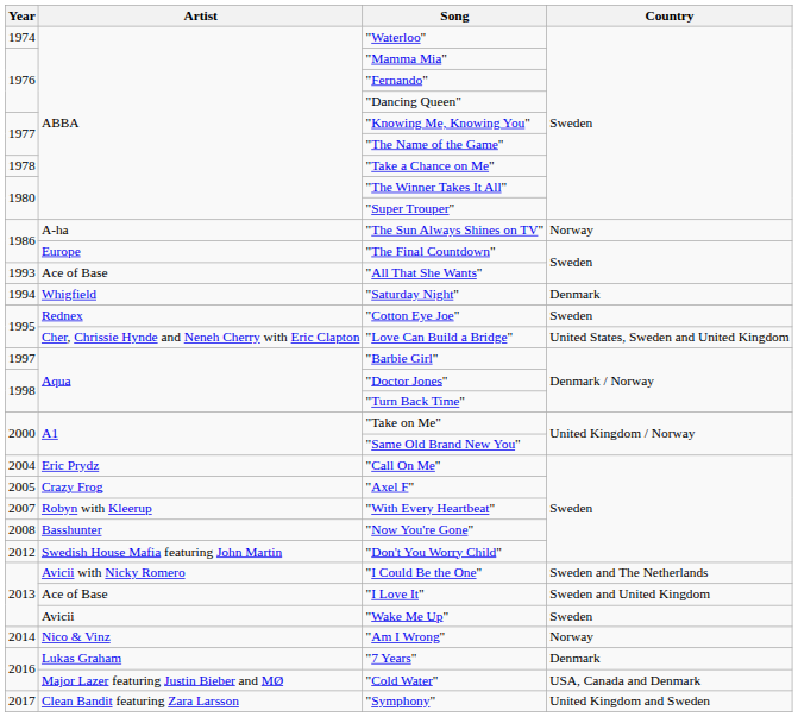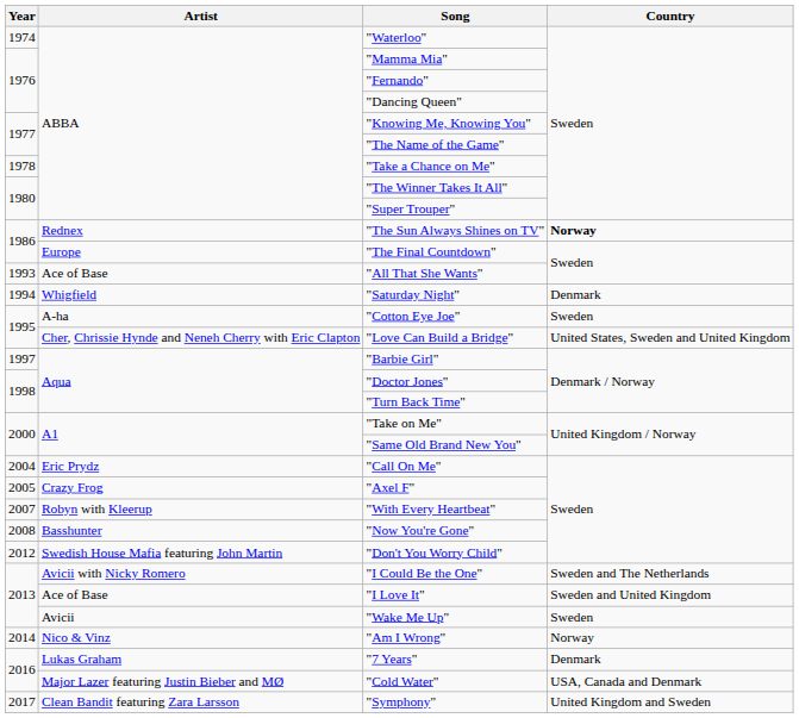 <table class="wikitable">
 <tr>
 <th>Year</th>
 <th>Artist</th>
 <th>Song</th>
 <th>Country</th>
 </tr>
 <tr>
 <td>1974</td>
 <td rowspan="9">ABBA</td>
 <td>"<a href='#'>Waterloo</a>"</td>
 <td rowspan="9">Sweden</td>
 </tr>
 <tr>
 <td rowspan="3">1976</td>
 <td>"<a href='#'>Mamma Mia</a>"</td>
 </tr>
 <tr>
 <td>"<a href='#'>Fernando</a>"</td>
 </tr>
 <tr>
 <td>"Dancing Queen"</td>
 </tr>
 <tr>
 <td rowspan="2">1977</td>
 <td>"<a href='#'>Knowing Me, Knowing You</a>"</td>
 </tr>
 <tr>
 <td>"<a href='#'>The Name of the Game</a>"</td>
 </tr>
 <tr>
 <td>1978</td>
 <td>"<a href='#'>Take a Chance on Me</a>"</td>
 </tr>
 <tr>
 <td rowspan="2">1980</td>
 <td>"<a href='#'>The Winner Takes It All</a>"</td>
 </tr>
 <tr>
 <td>"<a href='#'>Super Trouper</a>"</td>
 </tr>
 <tr>
 <td rowspan="2">1986</td>
-<td>A-ha</td>
+<td><a href='#'>Rednex</a></td>
 <td>"<a href='#'>The Sun Always Shines on TV</a>"</td>
-<td>Norway</td>
+<td><strong>Norway</strong></td>
 </tr>
 <tr>
 <td><a href='#'>Europe</a></td>
 <td>"<a href='#'>The Final Countdown</a>"</td>
 <td rowspan="2">Sweden</td>
 </tr>
 <tr>
 <td>1993</td>
 <td>Ace of Base</td>
 <td>"<a href='#'>All That She Wants</a>"</td>
 </tr>
 <tr>
 <td>1994</td>
 <td><a href='#'>Whigfield</a></td>
 <td>"<a href='#'>Saturday Night</a>"</td>
 <td>Denmark</td>
 </tr>
 <tr>
 <td rowspan="2">1995</td>
-<td><a href='#'>Rednex</a></td>
+<td>A-ha</td>
 <td>"<a href='#'>Cotton Eye Joe</a>"</td>
 <td>Sweden</td>
 </tr>
 <tr>
 <td><a href='#'>Cher</a>, <a href='#'>Chrissie Hynde</a> and <a href='#'>Neneh Cherry</a> with <a href='#'>Eric Clapton</a></td>
 <td>"<a href='#'>Love Can Build a Bridge</a>"</td>
 <td>United States, Sweden and United Kingdom</td>
 </tr>
 <tr>
 <td>1997</td>
 <td rowspan="3"><a href='#'>Aqua</a></td>
 <td>"<a href='#'>Barbie Girl</a>"</td>
 <td rowspan="3">Denmark / Norway</td>
 </tr>
 <tr>
 <td rowspan="2">1998</td>
 <td>"<a href='#'>Doctor Jones</a>"</td>
 </tr>
 <tr>
 <td>"<a href='#'>Turn Back Time</a>"</td>
 </tr>
 <tr>
 <td rowspan="2">2000</td>
 <td rowspan="2"><a href='#'>A1</a></td>
 <td>"Take on Me"</td>
 <td rowspan="2">United Kingdom / Norway</td>
 </tr>
 <tr>
 <td>"<a href='#'>Same Old Brand New You</a>"</td>
 </tr>
 <tr>
 <td>2004</td>
 <td><a href='#'>Eric Prydz</a></td>
 <td>"<a href='#'>Call On Me</a>"</td>
 <td rowspan="5">Sweden</td>
 </tr>
 <tr>
 <td>2005</td>
 <td><a href='#'>Crazy Frog</a></td>
 <td>"<a href='#'>Axel F</a>"</td>
 </tr>
 <tr>
 <td>2007</td>
 <td><a href='#'>Robyn</a> with <a href='#'>Kleerup</a></td>
 <td>"<a href='#'>With Every Heartbeat</a>"</td>
 </tr>
 <tr>
 <td>2008</td>
 <td><a href='#'>Basshunter</a></td>
 <td>"<a href='#'>Now You're Gone</a>"</td>
 </tr>
 <tr>
 <td>2012</td>
 <td><a href='#'>Swedish House Mafia</a> featuring <a href='#'>John Martin</a></td>
 <td>"<a href='#'>Don't You Worry Child</a>"</td>
 </tr>
 <tr>
 <td rowspan="3">2013</td>
 <td><a href='#'>Avicii</a> with <a href='#'>Nicky Romero</a></td>
 <td>"<a href='#'>I Could Be the One</a>"</td>
 <td>Sweden and The Netherlands</td>
 </tr>
 <tr>
 <td>Ace of Base</td>
 <td>"<a href='#'>I Love It</a>"</td>
 <td>Sweden and United Kingdom</td>
 </tr>
 <tr>
 <td>Avicii</td>
 <td>"<a href='#'>Wake Me Up</a>"</td>
 <td>Sweden</td>
 </tr>
 <tr>
 <td>2014</td>
 <td><a href='#'>Nico & Vinz</a></td>
 <td>"<a href='#'>Am I Wrong</a>"</td>
 <td>Norway</td>
 </tr>
 <tr>
 <td rowspan="2">2016</td>
 <td><a href='#'>Lukas Graham</a></td>
 <td>"<a href='#'>7 Years</a>"</td>
 <td>Denmark</td>
 </tr>
 <tr>
 <td><a href='#'>Major Lazer</a> featuring <a href='#'>Justin Bieber</a> and <a href='#'>MØ</a></td>
 <td>"<a href='#'>Cold Water</a>"</td>
 <td>USA, Canada and Denmark</td>
 </tr>
 <tr>
 <td>2017</td>
 <td><a href='#'>Clean Bandit</a> featuring <a href='#'>Zara Larsson</a></td>
 <td>"<a href='#'>Symphony</a>"</td>
 <td>United Kingdom and Sweden</td>
 </tr>
 </table>
